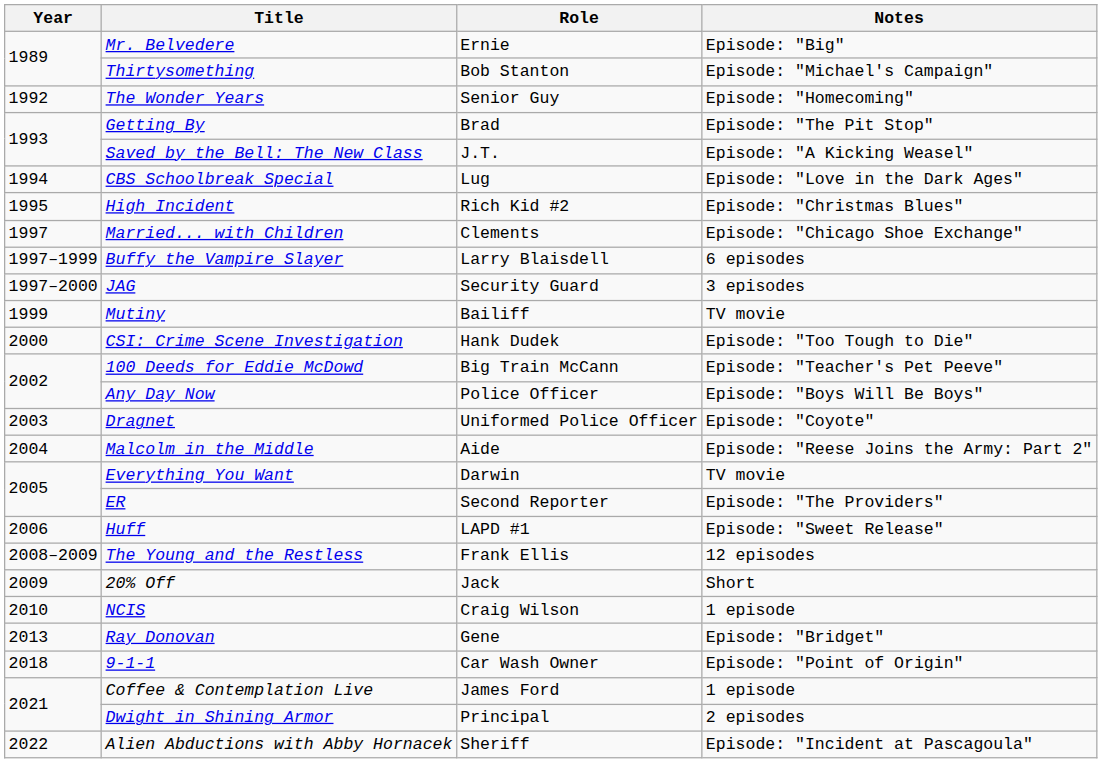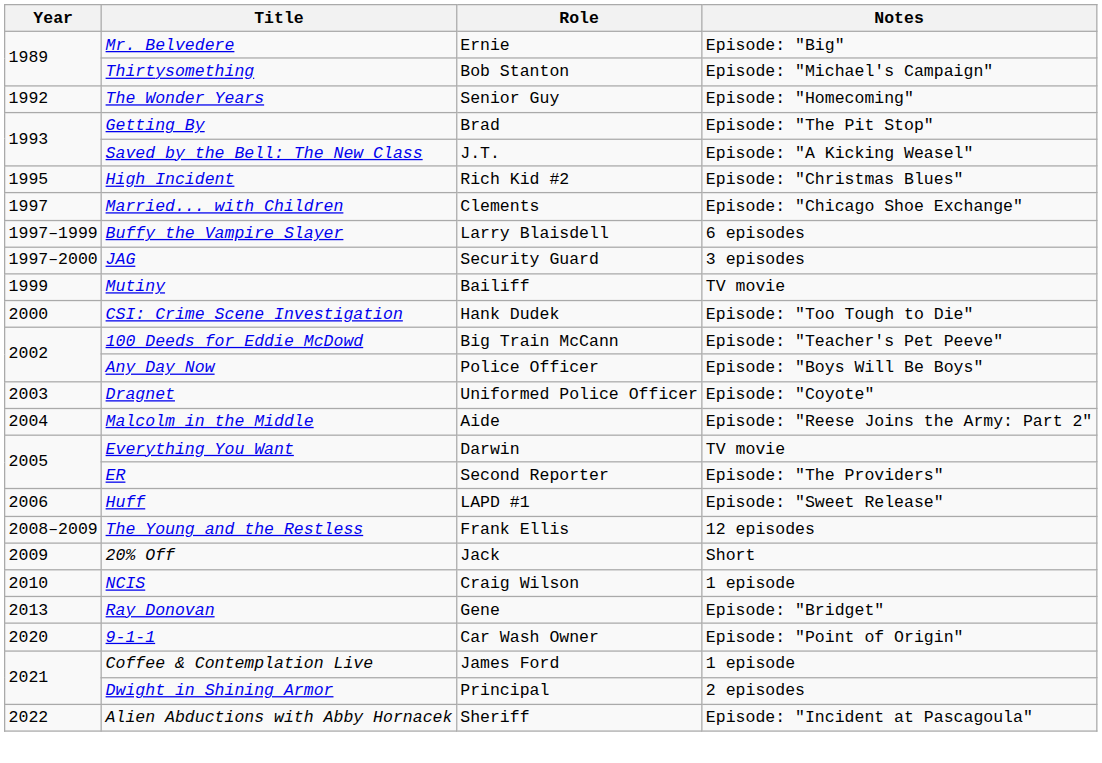 <table class="wikitable sortable">
 <tr>
 <th>Year</th>
 <th>Title</th>
 <th>Role</th>
 <th>Notes</th>
 </tr>
 <tr>
 <td rowspan=2>1989</td>
 <td><em><a href='#'>Mr. Belvedere</a></em></td>
 <td>Ernie</td>
 <td>Episode: "Big"</td>
 </tr>
 <tr>
 <td><em><a href='#'>Thirtysomething</a></em></td>
 <td>Bob Stanton</td>
 <td>Episode: "Michael's Campaign"</td>
 </tr>
 <tr>
 <td>1992</td>
 <td><em><a href='#'>The Wonder Years</a></em></td>
 <td>Senior Guy</td>
 <td>Episode: "Homecoming"</td>
 </tr>
 <tr>
 <td rowspan=2>1993</td>
 <td><em><a href='#'>Getting By</a></em></td>
 <td>Brad</td>
 <td>Episode: "The Pit Stop"</td>
 </tr>
 <tr>
 <td><em><a href='#'>Saved by the Bell: The New Class</a></em></td>
 <td>J.T.</td>
 <td>Episode: "A Kicking Weasel"</td>
-</tr>
-<tr>
-<td>1994</td>
-<td><em><a href='#'>CBS Schoolbreak Special</a></em></td>
-<td>Lug</td>
-<td>Episode: "Love in the Dark Ages"</td>
 </tr>
 <tr>
 <td>1995</td>
 <td><em><a href='#'>High Incident</a></em></td>
 <td>Rich Kid #2</td>
 <td>Episode: "Christmas Blues"</td>
 </tr>
 <tr>
 <td>1997</td>
 <td><em><a href='#'>Married... with Children</a></em></td>
 <td>Clements</td>
 <td>Episode: "Chicago Shoe Exchange"</td>
 </tr>
 <tr>
 <td>1997–1999</td>
 <td><em><a href='#'>Buffy the Vampire Slayer</a></em></td>
 <td>Larry Blaisdell</td>
 <td>6 episodes</td>
 </tr>
 <tr>
 <td>1997–2000</td>
 <td><em><a href='#'>JAG</a></em></td>
 <td>Security Guard</td>
 <td>3 episodes</td>
 </tr>
 <tr>
 <td>1999</td>
 <td><em><a href='#'>Mutiny</a></em></td>
 <td>Bailiff</td>
 <td>TV movie</td>
 </tr>
 <tr>
 <td>2000</td>
 <td><em><a href='#'>CSI: Crime Scene Investigation</a></em></td>
 <td>Hank Dudek</td>
 <td>Episode: "Too Tough to Die"</td>
 </tr>
 <tr>
 <td rowspan=2>2002</td>
 <td><em><a href='#'>100 Deeds for Eddie McDowd</a></em></td>
 <td>Big Train McCann</td>
 <td>Episode: "Teacher's Pet Peeve"</td>
 </tr>
 <tr>
 <td><em><a href='#'>Any Day Now</a></em></td>
 <td>Police Officer</td>
 <td>Episode: "Boys Will Be Boys"</td>
 </tr>
 <tr>
 <td>2003</td>
 <td><em><a href='#'>Dragnet</a></em></td>
 <td>Uniformed Police Officer</td>
 <td>Episode: "Coyote"</td>
 </tr>
 <tr>
 <td>2004</td>
 <td><em><a href='#'>Malcolm in the Middle</a></em></td>
 <td>Aide</td>
 <td>Episode: "Reese Joins the Army: Part 2"</td>
 </tr>
 <tr>
 <td rowspan=2>2005</td>
 <td><em><a href='#'>Everything You Want</a></em></td>
 <td>Darwin</td>
 <td>TV movie</td>
 </tr>
 <tr>
 <td><em><a href='#'>ER</a></em></td>
 <td>Second Reporter</td>
 <td>Episode: "The Providers"</td>
 </tr>
 <tr>
 <td>2006</td>
 <td><em><a href='#'>Huff</a></em></td>
 <td>LAPD #1</td>
 <td>Episode: "Sweet Release"</td>
 </tr>
 <tr>
 <td>2008–2009</td>
 <td><em><a href='#'>The Young and the Restless</a></em></td>
 <td>Frank Ellis</td>
 <td>12 episodes</td>
 </tr>
 <tr>
 <td>2009</td>
 <td><em>20% Off</em></td>
 <td>Jack</td>
 <td>Short</td>
 </tr>
 <tr>
 <td>2010</td>
 <td><em><a href='#'>NCIS</a></em></td>
 <td>Craig Wilson</td>
 <td>1 episode</td>
 </tr>
 <tr>
 <td>2013</td>
 <td><em><a href='#'>Ray Donovan</a></em></td>
 <td>Gene</td>
 <td>Episode: "Bridget"</td>
 </tr>
 <tr>
-<td>2018</td>
+<td>2020</td>
 <td><em><a href='#'>9-1-1</a></em></td>
 <td>Car Wash Owner</td>
 <td>Episode: "Point of Origin"</td>
 </tr>
 <tr>
 <td rowspan=2>2021</td>
 <td><em>Coffee & Contemplation Live</em></td>
 <td>James Ford</td>
 <td>1 episode</td>
 </tr>
 <tr>
 <td><em><a href='#'>Dwight in Shining Armor</a></em></td>
 <td>Principal</td>
 <td>2 episodes</td>
 </tr>
 <tr>
 <td>2022</td>
 <td><em>Alien Abductions with Abby Hornacek</em></td>
 <td>Sheriff</td>
 <td>Episode: "Incident at Pascagoula"</td>
 </tr>
 </table>
